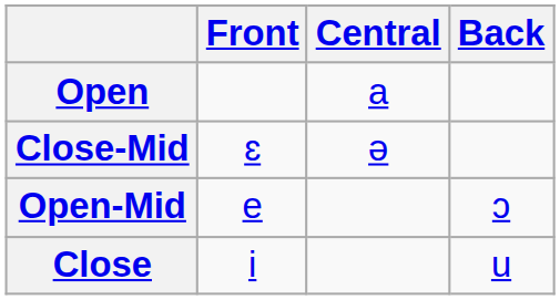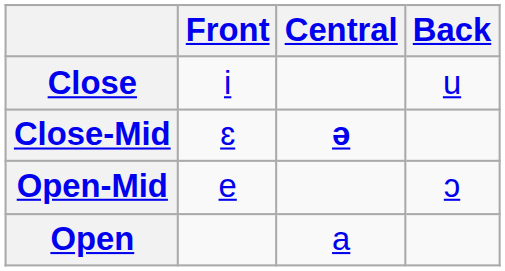 <table class="wikitable" style="margin:1em auto; text-align: center;">
 <tr>
 <th></th>
 <th><a href='#'>Front</a></th>
 <th><a href='#'>Central</a></th>
 <th><a href='#'>Back</a></th>
 </tr>
 <tr>
-<th><strong><a href='#'>Open</a></strong></th>
+<th><strong><a href='#'>Close</a></strong></th>
+<td><a href='#'>i</a></td>
 <td></td>
-<td><a href='#'>a</a></td>
-<td></td>
+<td><a href='#'>u</a></td>
 </tr>
 <tr>
 <th><strong><a href='#'>Close-Mid</a></strong></th>
 <td><a href='#'>ɛ</a></td>
-<td><a href='#'>ə</a></td>
+<td><strong><a href='#'>ə</a></strong></td>
 <td></td>
 </tr>
 <tr>
 <th><strong><a href='#'>Open-Mid</a></strong></th>
 <td><a href='#'>e</a></td>
 <td></td>
 <td><a href='#'>ɔ</a></td>
 </tr>
 <tr>
-<th><strong><a href='#'>Close</a></strong></th>
-<td><a href='#'>i</a></td>
+<th><strong><a href='#'>Open</a></strong></th>
 <td></td>
-<td><a href='#'>u</a></td>
+<td><a href='#'>a</a></td>
+<td></td>
 </tr>
 </table>
